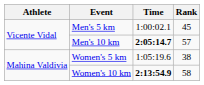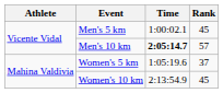 <table class="wikitable" style="font-size:90%;">
 <tr>
 <th>Athlete</th>
 <th>Event</th>
 <th>Time</th>
 <th>Rank</th>
 </tr>
 <tr align=center>
 <td align=left rowspan=2><a href='#'>Vicente Vidal</a></td>
 <td align=left><a href='#'>Men's 5 km</a></td>
 <td>1:00:02.1</td>
 <td>45</td>
 </tr>
 <tr align=center>
 <td align=left><a href='#'>Men's 10 km</a></td>
 <td><strong>2:05:14.7</strong></td>
 <td>57</td>
 </tr>
 <tr align=center>
 <td align=left rowspan=2><a href='#'>Mahina Valdivia</a></td>
 <td align=left><a href='#'>Women's 5 km</a></td>
 <td>1:05:19.6</td>
-<td>38</td>
+<td>37</td>
 </tr>
 <tr align=center>
 <td align=left><a href='#'>Women's 10 km</a></td>
-<td><strong>2:13:54.9</strong></td>
-<td>58</td>
+<td>2:13:54.9</td>
+<td>45</td>
 </tr>
 </table>
